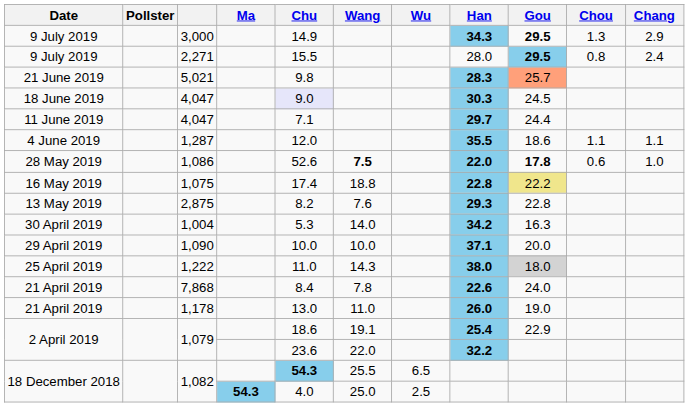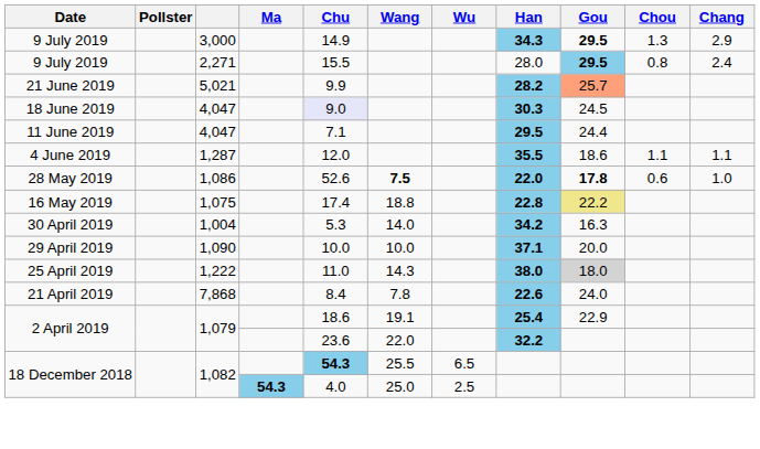 <table class="wikitable sortable collapsible" style="font-size:95%; text-align:center">
 <tr>
 <th>Date</th>
 <th>Pollster</th>
 <th></th>
 <th width=60px><a href='#'>Ma</a></th>
 <th width=60px><a href='#'>Chu</a></th>
 <th width=60px><a href='#'>Wang</a></th>
 <th width=60px><a href='#'>Wu</a></th>
 <th width=60px><a href='#'>Han</a></th>
 <th width=60px><a href='#'>Gou</a></th>
 <th width=60px><a href='#'>Chou</a></th>
 <th width=60px><a href='#'>Chang</a></th>
 </tr>
 <tr>
 <td>9 July 2019</td>
 <td></td>
 <td>3,000</td>
 <td></td>
 <td>14.9</td>
 <td></td>
 <td></td>
 <td style="background-color:skyblue;"><strong>34.3</strong></td>
 <td><strong>29.5</strong></td>
 <td>1.3</td>
 <td>2.9</td>
 </tr>
 <tr>
 <td>9 July 2019</td>
 <td></td>
 <td>2,271</td>
 <td></td>
 <td>15.5</td>
 <td></td>
 <td></td>
 <td>28.0</td>
 <td style="background-color:skyblue;"><strong>29.5</strong></td>
 <td>0.8</td>
 <td>2.4</td>
 </tr>
 <tr>
 <td>21 June 2019</td>
 <td></td>
 <td>5,021</td>
 <td></td>
-<td>9.8</td>
+<td>9.9</td>
 <td></td>
 <td></td>
-<td style="background-color:skyblue;"><strong>28.3</strong></td>
+<td style="background-color:skyblue;"><strong>28.2</strong></td>
 <td style="background: lightsalmon;">25.7</td>
 <td></td>
 <td></td>
 </tr>
 <tr>
 <td>18 June 2019</td>
 <td></td>
 <td>4,047</td>
 <td></td>
 <td style="background: lavender;">9.0</td>
 <td></td>
 <td></td>
 <td style="background-color:skyblue;"><strong>30.3</strong></td>
 <td>24.5</td>
 <td></td>
 <td></td>
 </tr>
 <tr>
 <td>11 June 2019</td>
 <td></td>
 <td>4,047</td>
 <td></td>
 <td>7.1</td>
 <td></td>
 <td></td>
-<td style="background-color:skyblue;"><strong>29.7</strong></td>
+<td style="background-color:skyblue;"><strong>29.5</strong></td>
 <td>24.4</td>
 <td></td>
 <td></td>
 </tr>
 <tr>
 <td>4 June 2019</td>
 <td></td>
 <td>1,287</td>
 <td></td>
 <td>12.0</td>
 <td></td>
 <td></td>
 <td style="background-color:skyblue;"><strong>35.5</strong></td>
 <td>18.6</td>
 <td>1.1</td>
 <td>1.1</td>
 </tr>
 <tr>
 <td>28 May 2019</td>
 <td></td>
 <td>1,086</td>
 <td></td>
 <td>52.6</td>
 <td><strong>7.5</strong></td>
 <td></td>
 <td style="background-color:skyblue;"><strong>22.0</strong></td>
 <td><strong>17.8</strong></td>
 <td>0.6</td>
 <td>1.0</td>
 </tr>
 <tr>
 <td>16 May 2019</td>
 <td></td>
 <td>1,075</td>
 <td></td>
 <td>17.4</td>
 <td>18.8</td>
 <td></td>
 <td style="background-color:skyblue;"><strong>22.8</strong></td>
 <td style="background: khaki;">22.2</td>
-<td></td>
-<td></td>
-</tr>
-<tr>
-<td>13 May 2019</td>
-<td></td>
-<td>2,875</td>
-<td></td>
-<td>8.2</td>
-<td>7.6</td>
-<td></td>
-<td style="background-color:skyblue;"><strong>29.3</strong></td>
-<td>22.8</td>
 <td></td>
 <td></td>
 </tr>
 <tr>
 <td>30 April 2019</td>
 <td></td>
 <td>1,004</td>
 <td></td>
 <td>5.3</td>
 <td>14.0</td>
 <td></td>
 <td style="background-color:skyblue;"><strong>34.2</strong></td>
 <td>16.3</td>
 <td></td>
 <td></td>
 </tr>
 <tr>
 <td>29 April 2019</td>
 <td></td>
 <td>1,090</td>
 <td></td>
 <td>10.0</td>
 <td>10.0</td>
 <td></td>
 <td style="background-color:skyblue;"><strong>37.1</strong></td>
 <td>20.0</td>
 <td></td>
 <td></td>
 </tr>
 <tr>
 <td>25 April 2019</td>
 <td></td>
 <td>1,222</td>
 <td></td>
 <td>11.0</td>
 <td>14.3</td>
 <td></td>
 <td style="background-color:skyblue;"><strong>38.0</strong></td>
 <td style="background: lightgrey;">18.0</td>
 <td></td>
 <td></td>
 </tr>
 <tr>
 <td>21 April 2019</td>
 <td></td>
 <td>7,868</td>
 <td></td>
 <td>8.4</td>
 <td>7.8</td>
 <td></td>
 <td style="background-color:skyblue;"><strong>22.6</strong></td>
 <td>24.0</td>
 <td></td>
 <td></td>
 </tr>
 <tr>
-<td>21 April 2019</td>
-<td></td>
-<td>1,178</td>
-<td></td>
-<td>13.0</td>
-<td>11.0</td>
-<td></td>
-<td style="background-color:skyblue;"><strong>26.0</strong></td>
-<td>19.0</td>
-<td></td>
-<td></td>
-</tr>
-<tr>
 <td rowspan=2>2 April 2019</td>
 <td rowspan=2></td>
 <td rowspan=2>1,079</td>
 <td></td>
 <td>18.6</td>
 <td>19.1</td>
 <td></td>
 <td style="background-color:skyblue;"><strong>25.4</strong></td>
 <td>22.9</td>
 <td></td>
 <td></td>
 </tr>
 <tr>
 <td></td>
 <td>23.6</td>
 <td>22.0</td>
 <td></td>
 <td style="background-color:skyblue;"><strong>32.2</strong></td>
 <td></td>
 <td></td>
 <td></td>
 </tr>
 <tr>
 <td rowspan=2>18 December 2018</td>
 <td rowspan=2></td>
 <td rowspan=2>1,082</td>
 <td></td>
 <td style="background-color:skyblue;"><strong>54.3</strong></td>
 <td>25.5</td>
 <td>6.5</td>
 <td></td>
 <td></td>
 <td></td>
 <td></td>
 </tr>
 <tr>
 <td style="background-color:skyblue;"><strong>54.3</strong></td>
 <td>4.0</td>
 <td>25.0</td>
 <td>2.5</td>
 <td></td>
 <td></td>
 <td></td>
 <td></td>
 </tr>
 </table>
